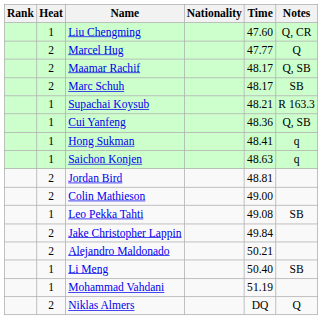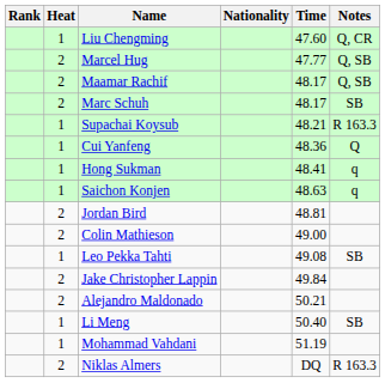 <table class="wikitable sortable" style="text-align:center">
 <tr>
 <th>Rank</th>
 <th>Heat</th>
 <th>Name</th>
 <th>Nationality</th>
 <th>Time</th>
 <th>Notes</th>
 </tr>
 <tr style="background:#cfc;">
 <td></td>
 <td>1</td>
 <td align=left><a href='#'>Liu Chengming</a></td>
 <td align=left></td>
 <td>47.60</td>
 <td>Q, CR</td>
 </tr>
 <tr style="background:#cfc;">
 <td></td>
 <td>2</td>
 <td align=left><a href='#'>Marcel Hug</a></td>
 <td align=left></td>
 <td>47.77</td>
-<td>Q</td>
+<td>Q, SB</td>
 </tr>
 <tr style="background:#cfc;">
 <td></td>
 <td>2</td>
 <td align=left><a href='#'>Maamar Rachif</a></td>
 <td align=left></td>
 <td>48.17</td>
 <td>Q, SB</td>
 </tr>
 <tr style="background:#cfc;">
 <td></td>
 <td>2</td>
 <td align=left><a href='#'>Marc Schuh</a></td>
 <td align=left></td>
 <td>48.17</td>
 <td>SB</td>
 </tr>
 <tr style="background:#cfc;">
 <td></td>
 <td>1</td>
 <td align=left><a href='#'>Supachai Koysub</a></td>
 <td align=left></td>
 <td>48.21</td>
 <td>R 163.3</td>
 </tr>
 <tr style="background:#cfc;">
 <td></td>
 <td>1</td>
 <td align=left><a href='#'>Cui Yanfeng</a></td>
 <td align=left></td>
 <td>48.36</td>
-<td>Q, SB</td>
+<td>Q</td>
 </tr>
 <tr style="background:#cfc;">
 <td></td>
 <td>1</td>
 <td align=left><a href='#'>Hong Sukman</a></td>
 <td align=left></td>
 <td>48.41</td>
 <td>q</td>
 </tr>
 <tr style="background:#cfc;">
 <td></td>
 <td>1</td>
 <td align=left><a href='#'>Saichon Konjen</a></td>
 <td align=left></td>
 <td>48.63</td>
 <td>q</td>
 </tr>
 <tr>
 <td></td>
 <td>2</td>
 <td align=left><a href='#'>Jordan Bird</a></td>
 <td align=left></td>
 <td>48.81</td>
 <td></td>
 </tr>
 <tr>
 <td></td>
 <td>2</td>
 <td align=left><a href='#'>Colin Mathieson</a></td>
 <td align=left></td>
 <td>49.00</td>
 <td></td>
 </tr>
 <tr>
 <td></td>
 <td>1</td>
 <td align=left><a href='#'>Leo Pekka Tahti</a></td>
 <td align=left></td>
 <td>49.08</td>
 <td>SB</td>
 </tr>
 <tr>
 <td></td>
 <td>2</td>
 <td align=left><a href='#'>Jake Christopher Lappin</a></td>
 <td align=left></td>
 <td>49.84</td>
 <td></td>
 </tr>
 <tr>
 <td></td>
 <td>2</td>
 <td align=left><a href='#'>Alejandro Maldonado</a></td>
 <td align=left></td>
 <td>50.21</td>
 <td></td>
 </tr>
 <tr>
 <td></td>
 <td>1</td>
 <td align=left><a href='#'>Li Meng</a></td>
 <td align=left></td>
 <td>50.40</td>
 <td>SB</td>
 </tr>
 <tr>
 <td></td>
 <td>1</td>
 <td align=left><a href='#'>Mohammad Vahdani</a></td>
 <td align=left></td>
 <td>51.19</td>
 <td></td>
 </tr>
 <tr>
 <td></td>
 <td>2</td>
 <td align=left><a href='#'>Niklas Almers</a></td>
 <td align=left></td>
 <td>DQ</td>
-<td>Q</td>
+<td>R 163.3</td>
 </tr>
 </table>
